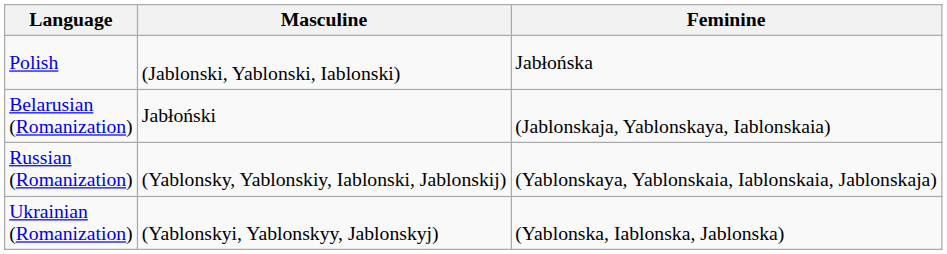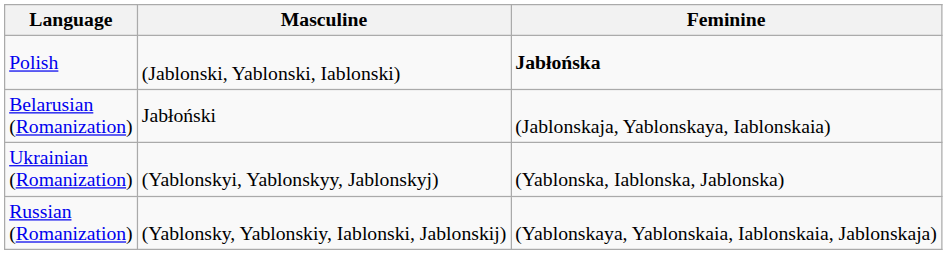 <table class="wikitable">
 <tr>
 <th>Language</th>
 <th>Masculine</th>
 <th>Feminine</th>
 </tr>
 <tr>
 <td><a href='#'>Polish</a></td>
 <td><br>(Jablonski, Yablonski, Iablonski)</td>
-<td>Jabłońska</td>
+<td><strong>Jabłońska</strong></td>
 </tr>
 <tr>
 <td><a href='#'>Belarusian</a> <br>(<a href='#'>Romanization</a>)</td>
 <td>Jabłoński</td>
 <td><br> (Jablonskaja, Yablonskaya, Iablonskaia)</td>
 </tr>
 <tr>
+<td><a href='#'>Ukrainian</a> <br>(<a href='#'>Romanization</a>)</td>
+<td><br> (Yablonskyi, Yablonskyy, Jablonskyj)</td>
+<td><br> (Yablonska, Iablonska, Jablonska)</td>
+</tr>
+<tr>
 <td><a href='#'>Russian</a> <br>(<a href='#'>Romanization</a>)</td>
 <td><br> (Yablonsky, Yablonskiy, Iablonski, Jablonskij)</td>
 <td><br> (Yablonskaya, Yablonskaia, Iablonskaia, Jablonskaja)</td>
 </tr>
-<tr>
-<td><a href='#'>Ukrainian</a> <br>(<a href='#'>Romanization</a>)</td>
-<td><br> (Yablonskyi, Yablonskyy, Jablonskyj)</td>
-<td><br> (Yablonska, Iablonska, Jablonska)</td>
-</tr>
 </table>
